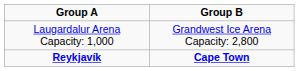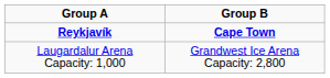 <table class="wikitable" style="text-align:center;" width=440px>
 <tr>
 <td><strong>Group A</strong></td>
 <td><strong>Group B</strong></td>
 </tr>
 <tr>
+<td width=220px><strong><a href='#'>Reykjavík</a></strong></td>
+<td width=220px><strong><a href='#'>Cape Town</a></strong></td>
+</tr>
+<tr>
 <td><a href='#'>Laugardalur Arena</a><br>Capacity: 1,000</td>
 <td><a href='#'>Grandwest Ice Arena</a><br>Capacity: 2,800</td>
 </tr>
-<tr>
-<td width=220px><strong><a href='#'>Reykjavík</a></strong></td>
-<td width=220px><strong><a href='#'>Cape Town</a></strong></td>
-</tr>
 </table>
